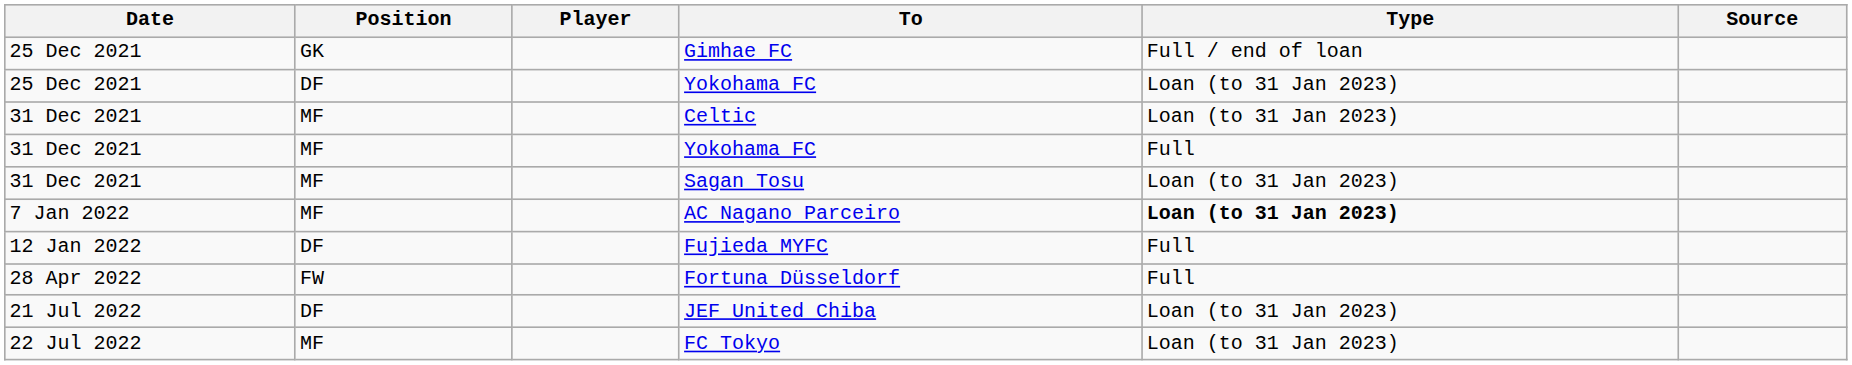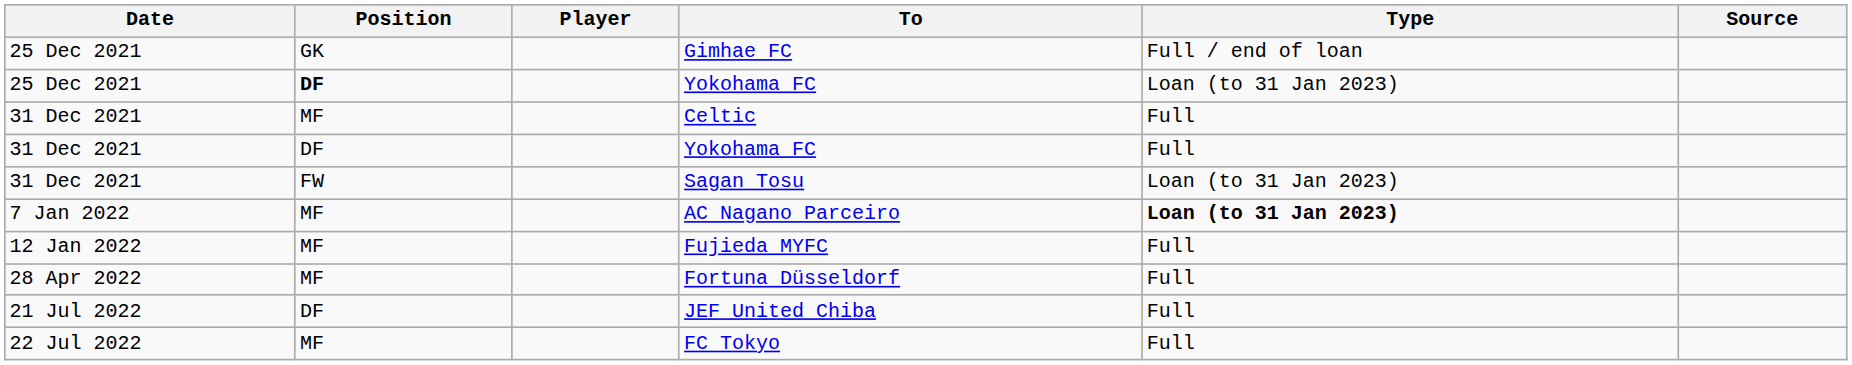 <table class="wikitable sortable" style="width:90%; text-align:center; font-size:95%; text-align:left;">
 <tr>
 <th>Date</th>
 <th>Position</th>
 <th>Player</th>
 <th>To</th>
 <th>Type</th>
 <th>Source</th>
 </tr>
 <tr>
 <td>25 Dec 2021</td>
 <td>GK</td>
 <td></td>
 <td> <a href='#'>Gimhae FC</a></td>
 <td>Full / end of loan</td>
 <td></td>
 </tr>
 <tr>
 <td>25 Dec 2021</td>
-<td>DF</td>
+<td><strong>DF</strong></td>
 <td></td>
 <td> <a href='#'>Yokohama FC</a></td>
 <td>Loan (to 31 Jan 2023)</td>
 <td></td>
 </tr>
 <tr>
 <td>31 Dec 2021</td>
 <td>MF</td>
 <td></td>
 <td> <a href='#'>Celtic</a></td>
-<td>Loan (to 31 Jan 2023)</td>
+<td>Full</td>
 <td></td>
 </tr>
 <tr>
 <td>31 Dec 2021</td>
-<td>MF</td>
+<td>DF</td>
 <td></td>
 <td> <a href='#'>Yokohama FC</a></td>
 <td>Full</td>
 <td></td>
 </tr>
 <tr>
 <td>31 Dec 2021</td>
-<td>MF</td>
+<td>FW</td>
 <td></td>
 <td> <a href='#'>Sagan Tosu</a></td>
 <td>Loan (to 31 Jan 2023)</td>
 <td></td>
 </tr>
 <tr>
 <td>7 Jan 2022</td>
 <td>MF</td>
 <td></td>
 <td> <a href='#'>AC Nagano Parceiro</a></td>
 <td><strong>Loan (to 31 Jan 2023)</strong></td>
 <td></td>
 </tr>
 <tr>
 <td>12 Jan 2022</td>
-<td>DF</td>
+<td>MF</td>
 <td></td>
 <td> <a href='#'>Fujieda MYFC</a></td>
 <td>Full</td>
 <td></td>
 </tr>
 <tr>
 <td>28 Apr 2022</td>
-<td>FW</td>
+<td>MF</td>
 <td></td>
 <td> <a href='#'>Fortuna Düsseldorf</a></td>
 <td>Full</td>
 <td></td>
 </tr>
 <tr>
 <td>21 Jul 2022</td>
 <td>DF</td>
 <td></td>
 <td> <a href='#'>JEF United Chiba</a></td>
-<td>Loan (to 31 Jan 2023)</td>
+<td>Full</td>
 <td></td>
 </tr>
 <tr>
 <td>22 Jul 2022</td>
 <td>MF</td>
 <td></td>
 <td> <a href='#'>FC Tokyo</a></td>
-<td>Loan (to 31 Jan 2023)</td>
+<td>Full</td>
 <td></td>
 </tr>
 </table>
